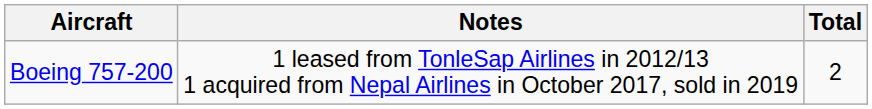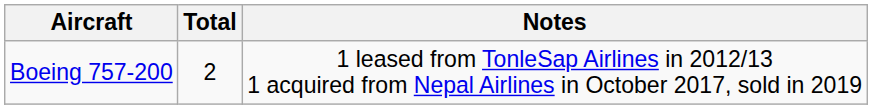 <table class="wikitable" style="text-align:center;">
 <tr>
 <th>Aircraft</th>
+<th>Total</th>
 <th>Notes</th>
-<th>Total</th>
 </tr>
 <tr>
 <td><a href='#'>Boeing 757-200</a></td>
+<td>2</td>
 <td>1 leased from <a href='#'>TonleSap Airlines</a> in 2012/13 <br> 1 acquired from <a href='#'>Nepal Airlines</a> in October 2017, sold in 2019</td>
-<td>2</td>
 </tr>
 </table>
